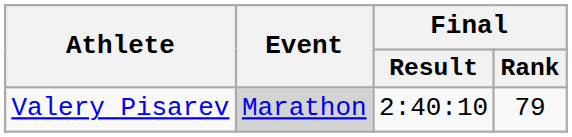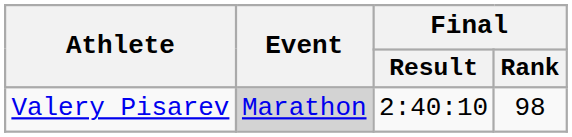 <table class=wikitable style="font-size:90%">
 <tr>
 <th rowspan="2">Athlete</th>
 <th rowspan="2">Event</th>
 <th colspan="2">Final</th>
 </tr>
 <tr style="font-size:95%">
 <th>Result</th>
 <th>Rank</th>
 </tr>
 <tr align=center>
 <td align=left><a href='#'>Valery Pisarev</a></td>
 <td align=left style="background: lightgrey;"><a href='#'>Marathon</a></td>
 <td>2:40:10</td>
-<td>79</td>
+<td>98</td>
 </tr>
 </table>
